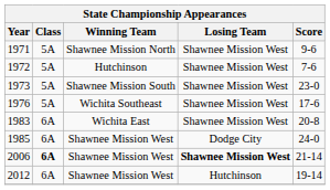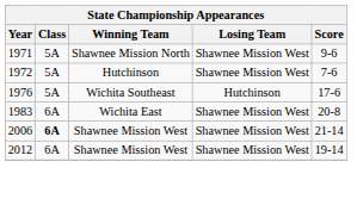 <table class="wikitable">
 <tr>
 <th colspan="5">State Championship Appearances</th>
 </tr>
 <tr>
 <th>Year</th>
 <th>Class</th>
 <th>Winning Team</th>
 <th>Losing Team</th>
 <th>Score</th>
 </tr>
 <tr>
 <td rowspan="1">1971</td>
 <td align="center">5A</td>
 <td align="center">Shawnee Mission North</td>
 <td align="center">Shawnee Mission West</td>
 <td align="center">9-6</td>
 </tr>
 <tr>
 <td rowspan="1">1972</td>
 <td align="center">5A</td>
 <td align="center">Hutchinson</td>
 <td align="center">Shawnee Mission West</td>
 <td align="center">7-6</td>
 </tr>
 <tr>
-<td rowspan="1">1973</td>
-<td align="center">5A</td>
-<td align="center">Shawnee Mission South</td>
-<td align="center">Shawnee Mission West</td>
-<td align="center">23-0</td>
-</tr>
-<tr>
 <td rowspan="1">1976</td>
 <td align="center">5A</td>
 <td align="center">Wichita Southeast</td>
-<td align="center">Shawnee Mission West</td>
+<td align="center">Hutchinson</td>
 <td align="center">17-6</td>
 </tr>
 <tr>
 <td rowspan="1">1983</td>
 <td align="center">6A</td>
 <td align="center">Wichita East</td>
 <td align="center">Shawnee Mission West</td>
 <td align="center">20-8</td>
 </tr>
 <tr>
-<td rowspan="1">1985</td>
-<td align="center">6A</td>
-<td align="center">Shawnee Mission West</td>
-<td align="center">Dodge City</td>
-<td align="center">24-0</td>
-</tr>
-<tr>
 <td rowspan="1">2006</td>
 <td align="center"><strong>6A</strong></td>
 <td align="center">Shawnee Mission West</td>
-<td align="center"><strong>Shawnee Mission West</strong></td>
+<td align="center">Shawnee Mission West</td>
 <td align="center">21-14</td>
 </tr>
 <tr>
 <td rowspan="1">2012</td>
 <td align="center">6A</td>
 <td align="center">Shawnee Mission West</td>
-<td align="center">Hutchinson</td>
+<td align="center">Shawnee Mission West</td>
 <td align="center">19-14</td>
 </tr>
 <tr>
 </tr>
 </table>
